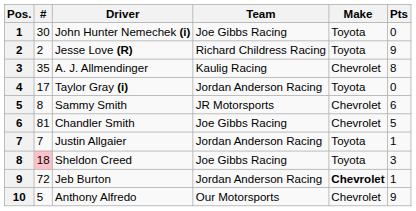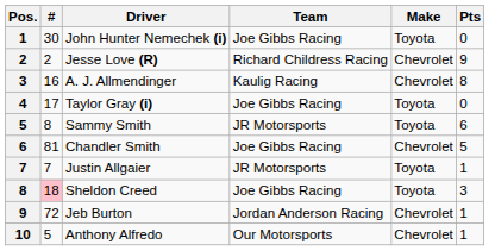 <table class="wikitable" style="font-size:95%">
 <tr>
 <th>Pos.</th>
 <th>#</th>
 <th>Driver</th>
 <th>Team</th>
 <th>Make</th>
 <th>Pts</th>
 </tr>
 <tr>
 <th>1</th>
 <td>30</td>
 <td>John Hunter Nemechek <strong>(i)</strong></td>
 <td>Joe Gibbs Racing</td>
 <td>Toyota</td>
 <td>0</td>
 </tr>
 <tr>
 <th>2</th>
 <td>2</td>
 <td>Jesse Love <strong>(R)</strong></td>
 <td>Richard Childress Racing</td>
-<td>Toyota</td>
+<td>Chevrolet</td>
 <td>9</td>
 </tr>
 <tr>
 <th>3</th>
-<td>35</td>
+<td>16</td>
 <td>A. J. Allmendinger</td>
 <td>Kaulig Racing</td>
 <td>Chevrolet</td>
 <td>8</td>
 </tr>
 <tr>
 <th>4</th>
 <td>17</td>
 <td>Taylor Gray <strong>(i)</strong></td>
-<td>Jordan Anderson Racing</td>
+<td>Joe Gibbs Racing</td>
 <td>Toyota</td>
 <td>0</td>
 </tr>
 <tr>
 <th>5</th>
 <td>8</td>
 <td>Sammy Smith</td>
 <td>JR Motorsports</td>
-<td>Chevrolet</td>
+<td>Toyota</td>
 <td>6</td>
 </tr>
 <tr>
 <th>6</th>
 <td>81</td>
 <td>Chandler Smith</td>
 <td>Joe Gibbs Racing</td>
 <td>Chevrolet</td>
 <td>5</td>
 </tr>
 <tr>
 <th>7</th>
 <td>7</td>
 <td>Justin Allgaier</td>
-<td>Jordan Anderson Racing</td>
+<td>JR Motorsports</td>
 <td>Toyota</td>
 <td>1</td>
 </tr>
 <tr>
 <th>8</th>
 <td style="background: pink;">18</td>
 <td>Sheldon Creed</td>
 <td>Joe Gibbs Racing</td>
 <td>Toyota</td>
 <td>3</td>
 </tr>
 <tr>
 <th>9</th>
 <td>72</td>
 <td>Jeb Burton</td>
 <td>Jordan Anderson Racing</td>
-<td><strong>Chevrolet</strong></td>
+<td>Chevrolet</td>
 <td>1</td>
 </tr>
 <tr>
 <th>10</th>
 <td>5</td>
 <td>Anthony Alfredo</td>
 <td>Our Motorsports</td>
 <td>Chevrolet</td>
-<td>9</td>
+<td>1</td>
 </tr>
 </table>
